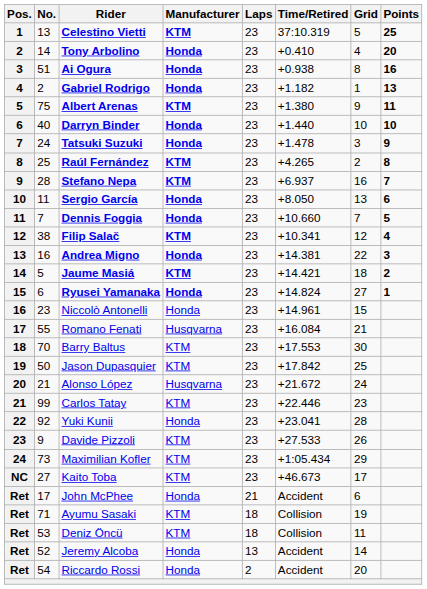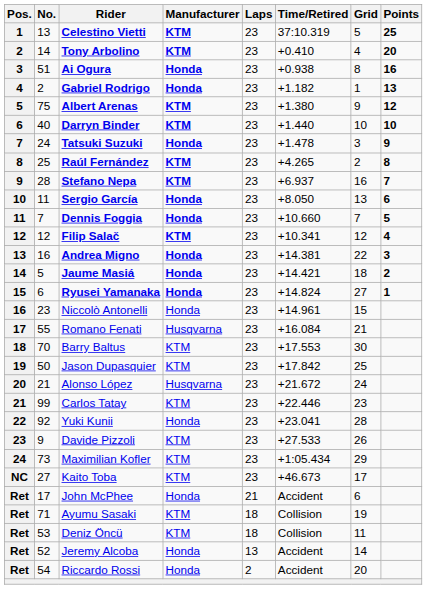 <table class="wikitable" style="font-size: 95%;">
 <tr>
 <th>Pos.</th>
 <th>No.</th>
 <th>Rider</th>
 <th>Manufacturer</th>
 <th>Laps</th>
 <th>Time/Retired</th>
 <th>Grid</th>
 <th>Points</th>
 </tr>
 <tr>
 <th>1</th>
 <td>13</td>
 <td> <strong><a href='#'>Celestino Vietti</a></strong></td>
 <td><strong><a href='#'>KTM</a></strong></td>
 <td>23</td>
 <td>37:10.319</td>
 <td>5</td>
 <td><strong>25</strong></td>
 </tr>
 <tr>
 <th>2</th>
 <td>14</td>
 <td> <strong><a href='#'>Tony Arbolino</a></strong></td>
-<td><strong><a href='#'>Honda</a></strong></td>
+<td><strong><a href='#'>KTM</a></strong></td>
 <td>23</td>
 <td>+0.410</td>
 <td>4</td>
 <td><strong>20</strong></td>
 </tr>
 <tr>
 <th>3</th>
 <td>51</td>
 <td> <strong><a href='#'>Ai Ogura</a></strong></td>
 <td><strong><a href='#'>Honda</a></strong></td>
 <td>23</td>
 <td>+0.938</td>
 <td>8</td>
 <td><strong>16</strong></td>
 </tr>
 <tr>
 <th>4</th>
 <td>2</td>
 <td> <strong><a href='#'>Gabriel Rodrigo</a></strong></td>
 <td><strong><a href='#'>Honda</a></strong></td>
 <td>23</td>
 <td>+1.182</td>
 <td>1</td>
 <td><strong>13</strong></td>
 </tr>
 <tr>
 <th>5</th>
 <td>75</td>
 <td> <strong><a href='#'>Albert Arenas</a></strong></td>
 <td><strong><a href='#'>KTM</a></strong></td>
 <td>23</td>
 <td>+1.380</td>
 <td>9</td>
-<td><strong>11</strong></td>
+<td><strong>12</strong></td>
 </tr>
 <tr>
 <th>6</th>
 <td>40</td>
 <td> <strong><a href='#'>Darryn Binder</a></strong></td>
-<td><strong><a href='#'>Honda</a></strong></td>
+<td><strong><a href='#'>KTM</a></strong></td>
 <td>23</td>
 <td>+1.440</td>
 <td>10</td>
 <td><strong>10</strong></td>
 </tr>
 <tr>
 <th>7</th>
 <td>24</td>
 <td> <strong><a href='#'>Tatsuki Suzuki</a></strong></td>
 <td><strong><a href='#'>Honda</a></strong></td>
 <td>23</td>
 <td>+1.478</td>
 <td>3</td>
 <td><strong>9</strong></td>
 </tr>
 <tr>
 <th>8</th>
 <td>25</td>
 <td> <strong><a href='#'>Raúl Fernández</a></strong></td>
 <td><strong><a href='#'>KTM</a></strong></td>
 <td>23</td>
 <td>+4.265</td>
 <td>2</td>
 <td><strong>8</strong></td>
 </tr>
 <tr>
 <th>9</th>
 <td>28</td>
 <td> <strong><a href='#'>Stefano Nepa</a></strong></td>
 <td><strong><a href='#'>KTM</a></strong></td>
 <td>23</td>
 <td>+6.937</td>
 <td>16</td>
 <td><strong>7</strong></td>
 </tr>
 <tr>
 <th>10</th>
 <td>11</td>
 <td> <strong><a href='#'>Sergio García</a></strong></td>
 <td><strong><a href='#'>Honda</a></strong></td>
 <td>23</td>
 <td>+8.050</td>
 <td>13</td>
 <td><strong>6</strong></td>
 </tr>
 <tr>
 <th>11</th>
 <td>7</td>
 <td> <strong><a href='#'>Dennis Foggia</a></strong></td>
 <td><strong><a href='#'>Honda</a></strong></td>
 <td>23</td>
 <td>+10.660</td>
 <td>7</td>
 <td><strong>5</strong></td>
 </tr>
 <tr>
 <th>12</th>
-<td>38</td>
+<td>12</td>
 <td> <strong><a href='#'>Filip Salač</a></strong></td>
 <td><strong><a href='#'>KTM</a></strong></td>
 <td>23</td>
 <td>+10.341</td>
 <td>12</td>
 <td><strong>4</strong></td>
 </tr>
 <tr>
 <th>13</th>
 <td>16</td>
 <td> <strong><a href='#'>Andrea Migno</a></strong></td>
 <td><strong><a href='#'>Honda</a></strong></td>
 <td>23</td>
 <td>+14.381</td>
 <td>22</td>
 <td><strong>3</strong></td>
 </tr>
 <tr>
 <th>14</th>
 <td>5</td>
 <td> <strong><a href='#'>Jaume Masiá</a></strong></td>
-<td><strong><a href='#'>KTM</a></strong></td>
+<td><strong><a href='#'>Honda</a></strong></td>
 <td>23</td>
 <td>+14.421</td>
 <td>18</td>
 <td><strong>2</strong></td>
 </tr>
 <tr>
 <th>15</th>
 <td>6</td>
 <td> <strong><a href='#'>Ryusei Yamanaka</a></strong></td>
 <td><strong><a href='#'>Honda</a></strong></td>
 <td>23</td>
 <td>+14.824</td>
 <td>27</td>
 <td><strong>1</strong></td>
 </tr>
 <tr>
 <th>16</th>
 <td>23</td>
 <td> <a href='#'>Niccolò Antonelli</a></td>
 <td><a href='#'>Honda</a></td>
 <td>23</td>
 <td>+14.961</td>
 <td>15</td>
 <td></td>
 </tr>
 <tr>
 <th>17</th>
 <td>55</td>
 <td> <a href='#'>Romano Fenati</a></td>
 <td><a href='#'>Husqvarna</a></td>
 <td>23</td>
 <td>+16.084</td>
 <td>21</td>
 <td></td>
 </tr>
 <tr>
 <th>18</th>
 <td>70</td>
 <td> <a href='#'>Barry Baltus</a></td>
 <td><a href='#'>KTM</a></td>
 <td>23</td>
 <td>+17.553</td>
 <td>30</td>
 <td></td>
 </tr>
 <tr>
 <th>19</th>
 <td>50</td>
 <td> <a href='#'>Jason Dupasquier</a></td>
 <td><a href='#'>KTM</a></td>
 <td>23</td>
 <td>+17.842</td>
 <td>25</td>
 <td></td>
 </tr>
 <tr>
 <th>20</th>
 <td>21</td>
 <td> <a href='#'>Alonso López</a></td>
 <td><a href='#'>Husqvarna</a></td>
 <td>23</td>
 <td>+21.672</td>
 <td>24</td>
 <td></td>
 </tr>
 <tr>
 <th>21</th>
 <td>99</td>
 <td> <a href='#'>Carlos Tatay</a></td>
 <td><a href='#'>KTM</a></td>
 <td>23</td>
 <td>+22.446</td>
 <td>23</td>
 <td></td>
 </tr>
 <tr>
 <th>22</th>
 <td>92</td>
 <td> <a href='#'>Yuki Kunii</a></td>
 <td><a href='#'>Honda</a></td>
 <td>23</td>
 <td>+23.041</td>
 <td>28</td>
 <td></td>
 </tr>
 <tr>
 <th>23</th>
 <td>9</td>
 <td> <a href='#'>Davide Pizzoli</a></td>
 <td><a href='#'>KTM</a></td>
 <td>23</td>
 <td>+27.533</td>
 <td>26</td>
 <td></td>
 </tr>
 <tr>
 <th>24</th>
 <td>73</td>
 <td> <a href='#'>Maximilian Kofler</a></td>
 <td><a href='#'>KTM</a></td>
 <td>23</td>
 <td>+1:05.434</td>
 <td>29</td>
 <td></td>
 </tr>
 <tr>
 <th>NC</th>
 <td>27</td>
 <td> <a href='#'>Kaito Toba</a></td>
 <td><a href='#'>KTM</a></td>
 <td>23</td>
 <td>+46.673</td>
 <td>17</td>
 <td></td>
 </tr>
 <tr>
 <th>Ret</th>
 <td>17</td>
 <td> <a href='#'>John McPhee</a></td>
 <td><a href='#'>Honda</a></td>
 <td>21</td>
 <td>Accident</td>
 <td>6</td>
 <td></td>
 </tr>
 <tr>
 <th>Ret</th>
 <td>71</td>
 <td> <a href='#'>Ayumu Sasaki</a></td>
 <td><a href='#'>KTM</a></td>
 <td>18</td>
 <td>Collision</td>
 <td>19</td>
 <td></td>
 </tr>
 <tr>
 <th>Ret</th>
 <td>53</td>
 <td> <a href='#'>Deniz Öncü</a></td>
 <td><a href='#'>KTM</a></td>
 <td>18</td>
 <td>Collision</td>
 <td>11</td>
 <td></td>
 </tr>
 <tr>
 <th>Ret</th>
 <td>52</td>
 <td> <a href='#'>Jeremy Alcoba</a></td>
 <td><a href='#'>Honda</a></td>
 <td>13</td>
 <td>Accident</td>
 <td>14</td>
 <td></td>
 </tr>
 <tr>
 <th>Ret</th>
 <td>54</td>
 <td> <a href='#'>Riccardo Rossi</a></td>
 <td><a href='#'>Honda</a></td>
 <td>2</td>
 <td>Accident</td>
 <td>20</td>
 <td></td>
 </tr>
 <tr>
 <th colspan=8></th>
 </tr>
 </table>
